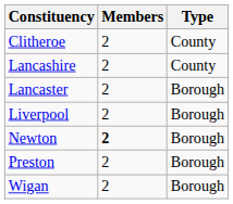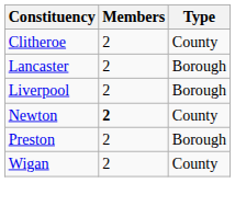 <table class="wikitable sortable">
 <tr>
 <th>Constituency</th>
 <th>Members</th>
 <th>Type</th>
 </tr>
 <tr>
 <td><a href='#'>Clitheroe</a></td>
-<td>2</td>
-<td>County</td>
-</tr>
-<tr>
-<td><a href='#'>Lancashire</a></td>
 <td>2</td>
 <td>County</td>
 </tr>
 <tr>
 <td><a href='#'>Lancaster</a></td>
 <td>2</td>
 <td>Borough</td>
 </tr>
 <tr>
 <td><a href='#'>Liverpool</a></td>
 <td>2</td>
 <td>Borough</td>
 </tr>
 <tr>
 <td><a href='#'>Newton</a></td>
 <td><strong>2</strong></td>
-<td>Borough</td>
+<td>County</td>
 </tr>
 <tr>
 <td><a href='#'>Preston</a></td>
 <td>2</td>
 <td>Borough</td>
 </tr>
 <tr>
 <td><a href='#'>Wigan</a></td>
 <td>2</td>
-<td>Borough</td>
+<td>County</td>
 </tr>
 </table>
